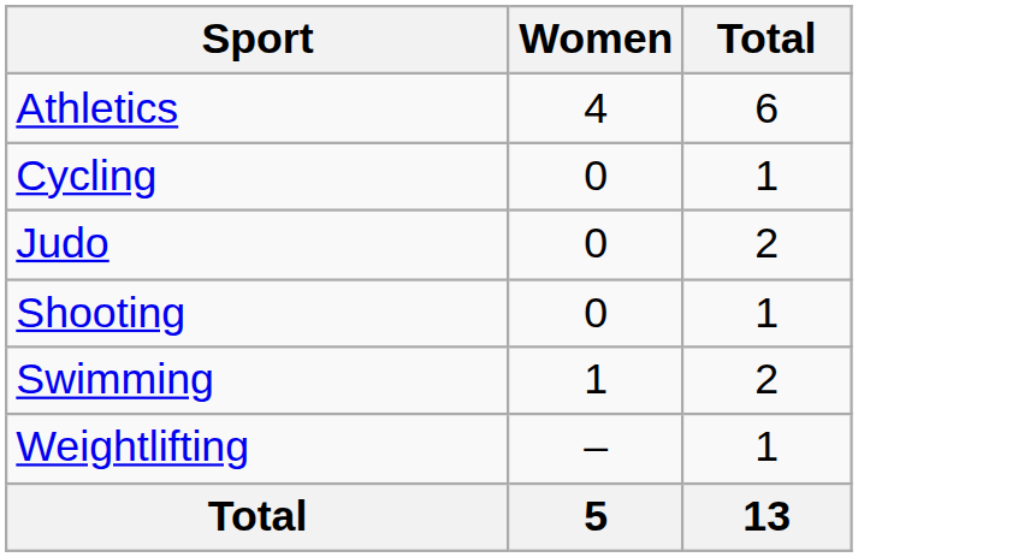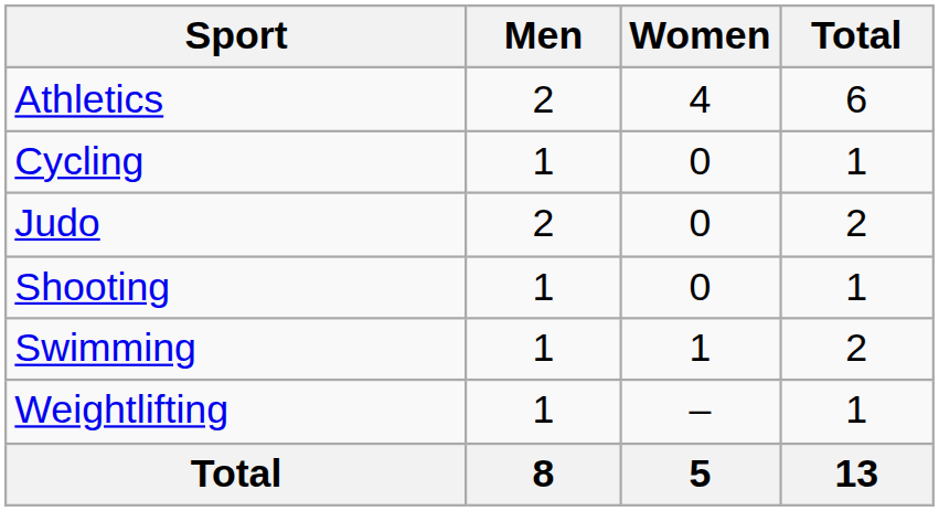 <table class="wikitable sortable" style="text-align:center;">
 <tr>
 <th width=180>Sport</th>
+<th width=55>Men</th>
 <th width=55>Women</th>
 <th width=55>Total</th>
 </tr>
 <tr>
 <td align=left><a href='#'>Athletics</a></td>
+<td>2</td>
 <td>4</td>
 <td>6</td>
 </tr>
 <tr>
 <td align=left><a href='#'>Cycling</a></td>
+<td>1</td>
 <td>0</td>
 <td>1</td>
 </tr>
 <tr>
 <td align=left><a href='#'>Judo</a></td>
+<td>2</td>
 <td>0</td>
 <td>2</td>
 </tr>
 <tr>
 <td align=left><a href='#'>Shooting</a></td>
+<td>1</td>
 <td>0</td>
 <td>1</td>
 </tr>
 <tr>
 <td align=left><a href='#'>Swimming</a></td>
 <td>1</td>
+<td>1</td>
 <td>2</td>
 </tr>
 <tr>
 <td align=left><a href='#'>Weightlifting</a></td>
+<td>1</td>
 <td>–</td>
 <td>1</td>
 </tr>
 <tr>
 <th>Total</th>
+<th>8</th>
 <th>5</th>
 <th>13</th>
 </tr>
 </table>
